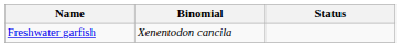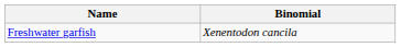 <table width=60% class="wikitable">
 <tr>
 <th width=20%>Name</th>
 <th width=20%>Binomial</th>
-<th width=20%>Status</th>
 </tr>
 <tr>
 <td><a href='#'>Freshwater garfish</a><br></td>
 <td><em>Xenentodon cancila</em></td>
-<td></td>
 </tr>
 </table>
